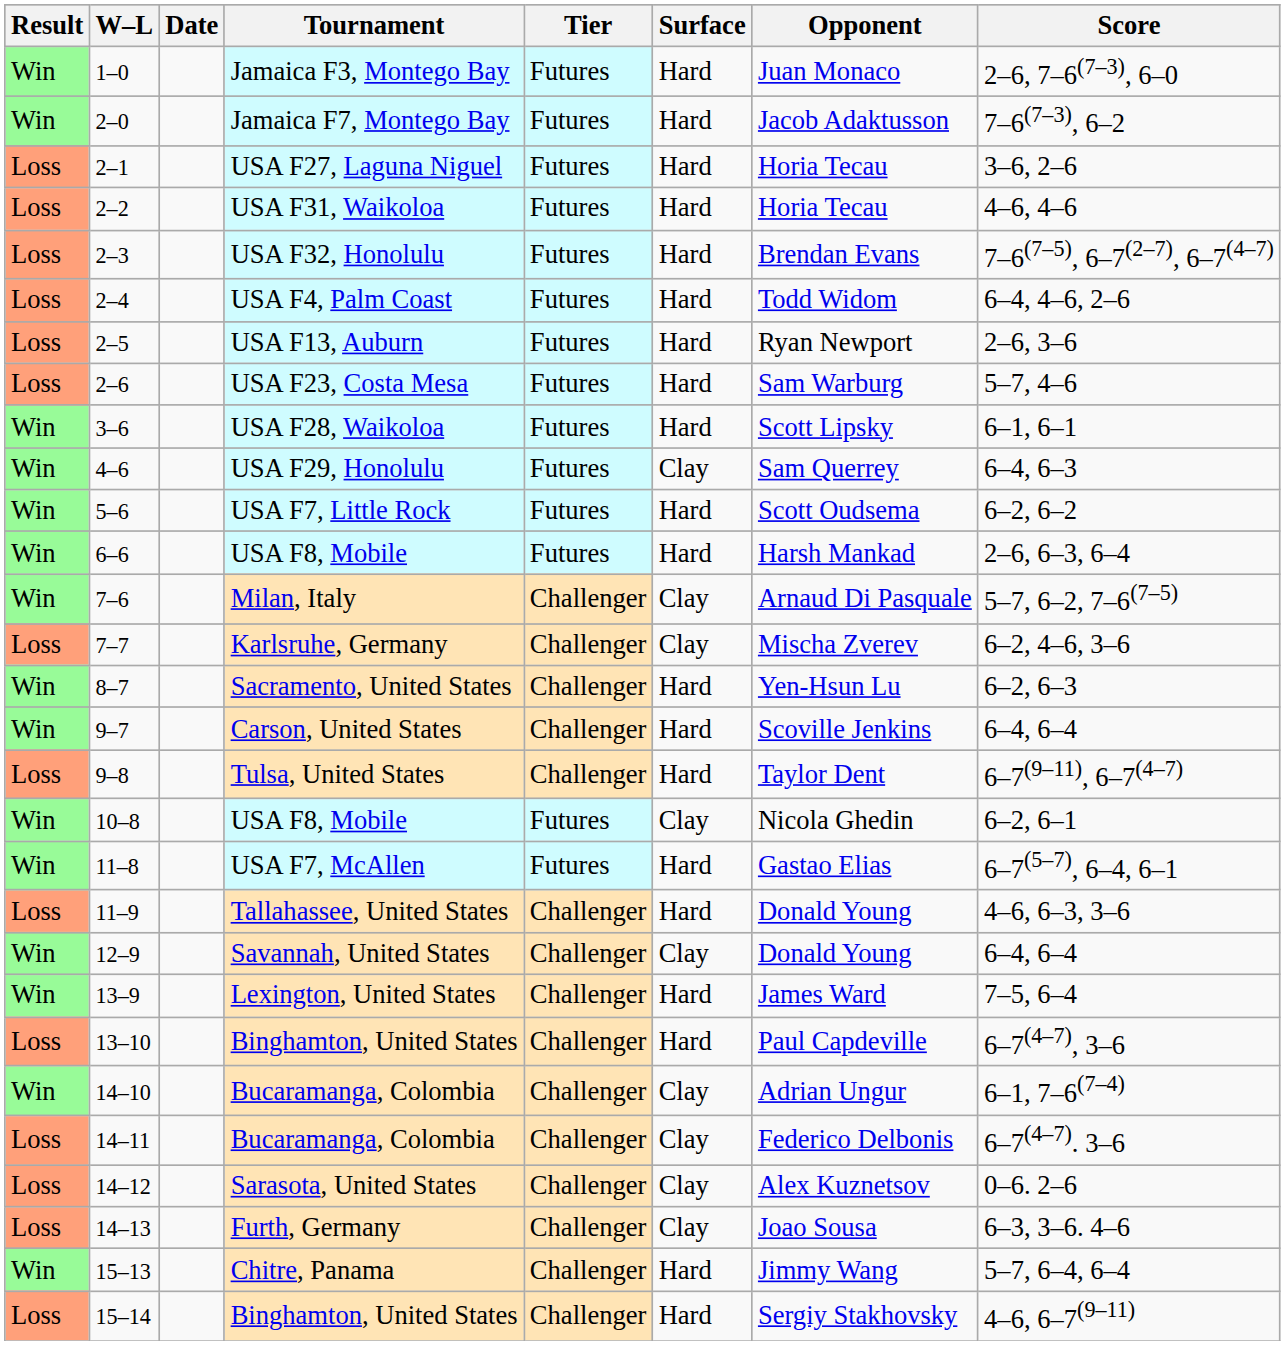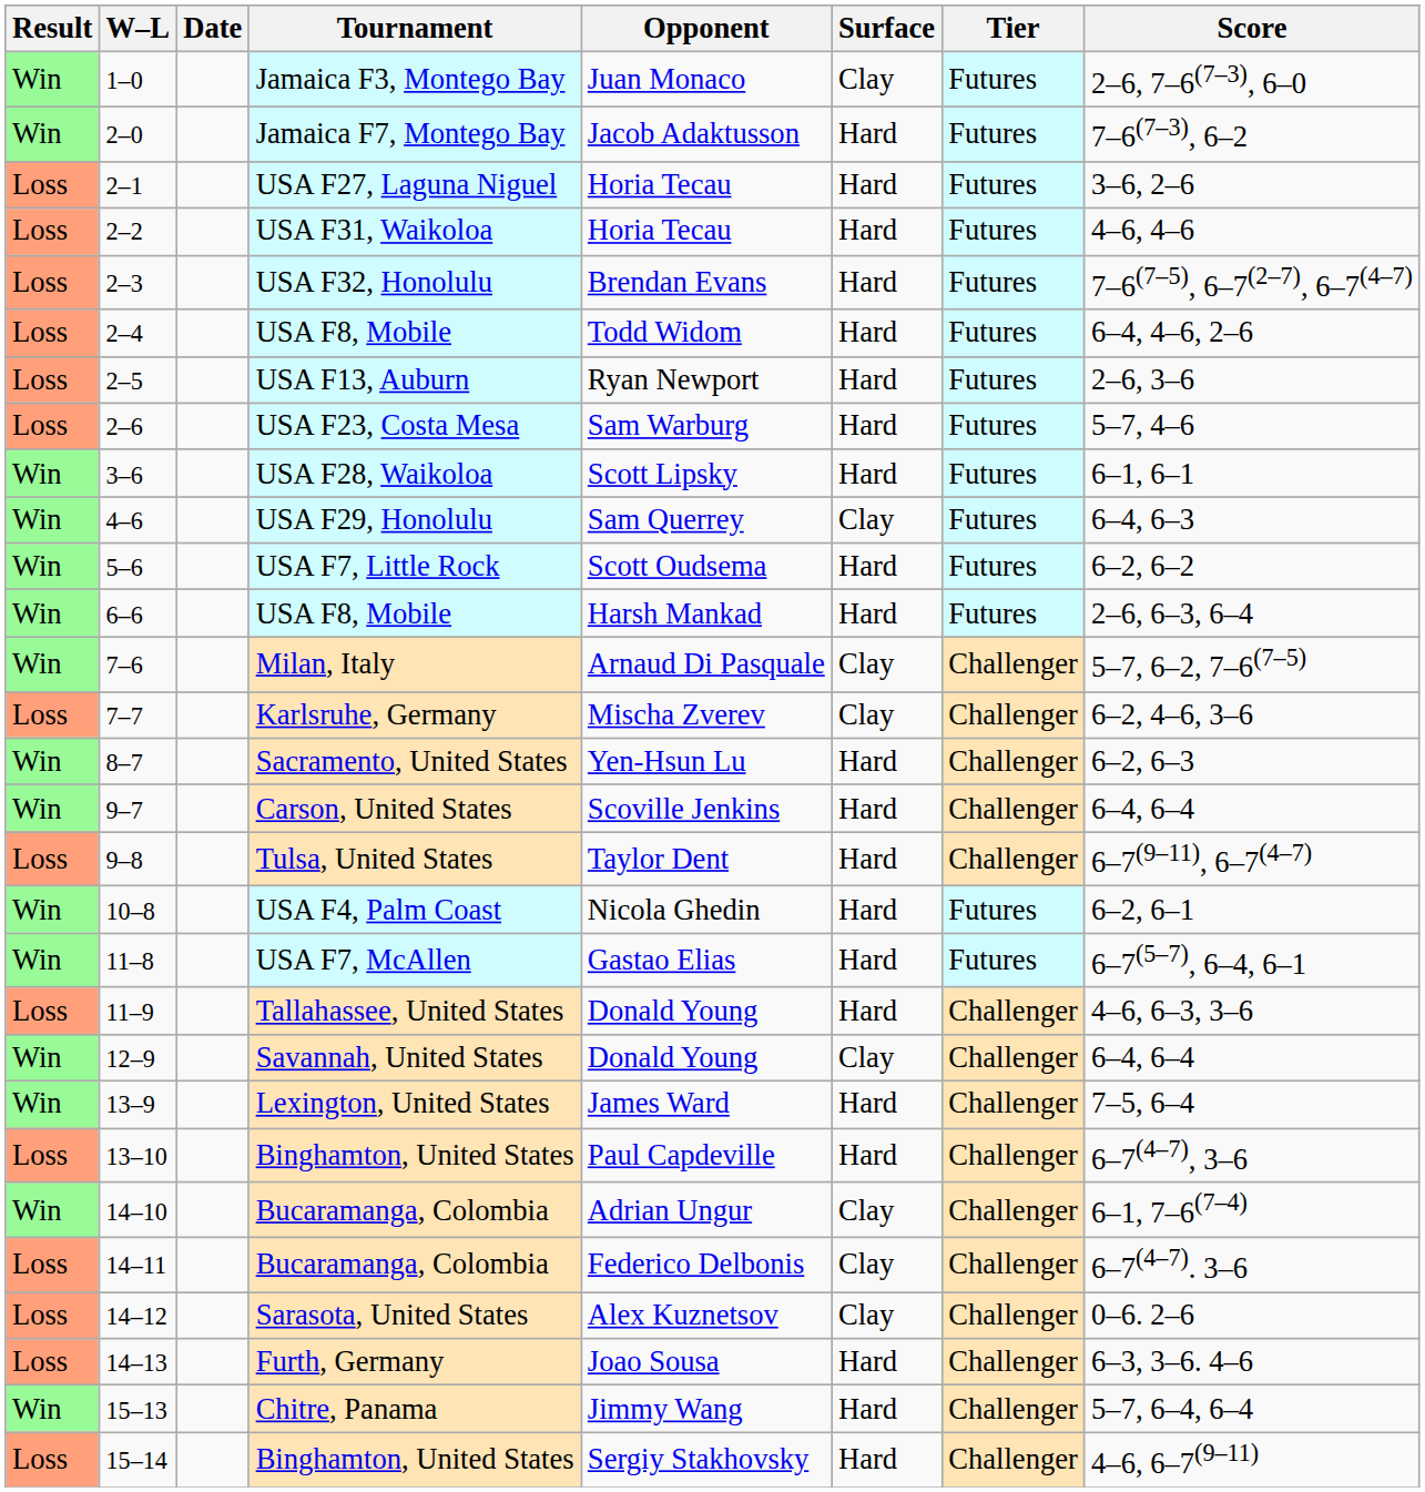 <table class="sortable wikitable">
 <tr>
 <th>Result</th>
 <th class="unsortable">W–L</th>
 <th>Date</th>
 <th>Tournament</th>
+<th>Opponent</th>
+<th>Surface</th>
 <th>Tier</th>
-<th>Surface</th>
-<th>Opponent</th>
 <th class="unsortable">Score</th>
 </tr>
 <tr>
 <td style="background:#98fb98;">Win</td>
 <td><small>1–0</small></td>
 <td></td>
 <td style="background:#cffcff;">Jamaica F3, <a href='#'>Montego Bay</a></td>
+<td> <a href='#'>Juan Monaco</a></td>
+<td>Clay</td>
 <td style="background:#cffcff;">Futures</td>
-<td>Hard</td>
-<td> <a href='#'>Juan Monaco</a></td>
 <td>2–6, 7–6<sup>(7–3)</sup>, 6–0</td>
 </tr>
 <tr>
 <td style="background:#98fb98;">Win</td>
 <td><small>2–0</small></td>
 <td></td>
 <td style="background:#cffcff;">Jamaica F7, <a href='#'>Montego Bay</a></td>
+<td> <a href='#'>Jacob Adaktusson</a></td>
+<td>Hard</td>
 <td style="background:#cffcff;">Futures</td>
-<td>Hard</td>
-<td> <a href='#'>Jacob Adaktusson</a></td>
 <td>7–6<sup>(7–3)</sup>, 6–2</td>
 </tr>
 <tr>
 <td style="background:#ffa07a;">Loss</td>
 <td><small>2–1</small></td>
 <td></td>
 <td style="background:#cffcff;">USA F27, <a href='#'>Laguna Niguel</a></td>
+<td> <a href='#'>Horia Tecau</a></td>
+<td>Hard</td>
 <td style="background:#cffcff;">Futures</td>
-<td>Hard</td>
-<td> <a href='#'>Horia Tecau</a></td>
 <td>3–6, 2–6</td>
 </tr>
 <tr>
 <td style="background:#ffa07a;">Loss</td>
 <td><small>2–2</small></td>
 <td></td>
 <td style="background:#cffcff;">USA F31, <a href='#'>Waikoloa</a></td>
+<td> <a href='#'>Horia Tecau</a></td>
+<td>Hard</td>
 <td style="background:#cffcff;">Futures</td>
-<td>Hard</td>
-<td> <a href='#'>Horia Tecau</a></td>
 <td>4–6, 4–6</td>
 </tr>
 <tr>
 <td style="background:#ffa07a;">Loss</td>
 <td><small>2–3</small></td>
 <td></td>
 <td style="background:#cffcff;">USA F32, <a href='#'>Honolulu</a></td>
+<td> <a href='#'>Brendan Evans</a></td>
+<td>Hard</td>
 <td style="background:#cffcff;">Futures</td>
-<td>Hard</td>
-<td> <a href='#'>Brendan Evans</a></td>
 <td>7–6<sup>(7–5)</sup>, 6–7<sup>(2–7)</sup>, 6–7<sup>(4–7)</sup></td>
 </tr>
 <tr>
 <td style="background:#ffa07a;">Loss</td>
 <td><small>2–4</small></td>
 <td></td>
-<td style="background:#cffcff;">USA F4, <a href='#'>Palm Coast</a></td>
+<td style="background:#cffcff;">USA F8, <a href='#'>Mobile</a></td>
+<td> <a href='#'>Todd Widom</a></td>
+<td>Hard</td>
 <td style="background:#cffcff;">Futures</td>
-<td>Hard</td>
-<td> <a href='#'>Todd Widom</a></td>
 <td>6–4, 4–6, 2–6</td>
 </tr>
 <tr>
 <td style="background:#ffa07a;">Loss</td>
 <td><small>2–5</small></td>
 <td></td>
 <td style="background:#cffcff;">USA F13, <a href='#'>Auburn</a></td>
+<td> Ryan Newport</td>
+<td>Hard</td>
 <td style="background:#cffcff;">Futures</td>
-<td>Hard</td>
-<td> Ryan Newport</td>
 <td>2–6, 3–6</td>
 </tr>
 <tr>
 <td style="background:#ffa07a;">Loss</td>
 <td><small>2–6</small></td>
 <td></td>
 <td style="background:#cffcff;">USA F23, <a href='#'>Costa Mesa</a></td>
+<td> <a href='#'>Sam Warburg</a></td>
+<td>Hard</td>
 <td style="background:#cffcff;">Futures</td>
-<td>Hard</td>
-<td> <a href='#'>Sam Warburg</a></td>
 <td>5–7, 4–6</td>
 </tr>
 <tr>
 <td style="background:#98fb98;">Win</td>
 <td><small>3–6</small></td>
 <td></td>
 <td style="background:#cffcff;">USA F28, <a href='#'>Waikoloa</a></td>
+<td> <a href='#'>Scott Lipsky</a></td>
+<td>Hard</td>
 <td style="background:#cffcff;">Futures</td>
-<td>Hard</td>
-<td> <a href='#'>Scott Lipsky</a></td>
 <td>6–1, 6–1</td>
 </tr>
 <tr>
 <td style="background:#98fb98;">Win</td>
 <td><small>4–6</small></td>
 <td></td>
 <td style="background:#cffcff;">USA F29, <a href='#'>Honolulu</a></td>
+<td> <a href='#'>Sam Querrey</a></td>
+<td>Clay</td>
 <td style="background:#cffcff;">Futures</td>
-<td>Clay</td>
-<td> <a href='#'>Sam Querrey</a></td>
 <td>6–4, 6–3</td>
 </tr>
 <tr>
 <td style="background:#98fb98;">Win</td>
 <td><small>5–6</small></td>
 <td></td>
 <td style="background:#cffcff;">USA F7, <a href='#'>Little Rock</a></td>
+<td> <a href='#'>Scott Oudsema</a></td>
+<td>Hard</td>
 <td style="background:#cffcff;">Futures</td>
-<td>Hard</td>
-<td> <a href='#'>Scott Oudsema</a></td>
 <td>6–2, 6–2</td>
 </tr>
 <tr>
 <td style="background:#98fb98;">Win</td>
 <td><small>6–6</small></td>
 <td></td>
 <td style="background:#cffcff;">USA F8, <a href='#'>Mobile</a></td>
+<td> <a href='#'>Harsh Mankad</a></td>
+<td>Hard</td>
 <td style="background:#cffcff;">Futures</td>
-<td>Hard</td>
-<td> <a href='#'>Harsh Mankad</a></td>
 <td>2–6, 6–3, 6–4</td>
 </tr>
 <tr>
 <td style="background:#98fb98;">Win</td>
 <td><small>7–6</small></td>
 <td></td>
 <td style="background:moccasin;"><a href='#'>Milan</a>, Italy</td>
+<td> <a href='#'>Arnaud Di Pasquale</a></td>
+<td>Clay</td>
 <td style="background:moccasin;">Challenger</td>
-<td>Clay</td>
-<td> <a href='#'>Arnaud Di Pasquale</a></td>
 <td>5–7, 6–2, 7–6<sup>(7–5)</sup></td>
 </tr>
 <tr>
 <td style="background:#ffa07a;">Loss</td>
 <td><small>7–7</small></td>
 <td></td>
 <td style="background:moccasin;"><a href='#'>Karlsruhe</a>, Germany</td>
+<td> <a href='#'>Mischa Zverev</a></td>
+<td>Clay</td>
 <td style="background:moccasin;">Challenger</td>
-<td>Clay</td>
-<td> <a href='#'>Mischa Zverev</a></td>
 <td>6–2, 4–6, 3–6</td>
 </tr>
 <tr>
 <td style="background:#98fb98;">Win</td>
 <td><small>8–7</small></td>
 <td></td>
 <td style="background:moccasin;"><a href='#'>Sacramento</a>, United States</td>
+<td> <a href='#'>Yen-Hsun Lu</a></td>
+<td>Hard</td>
 <td style="background:moccasin;">Challenger</td>
-<td>Hard</td>
-<td> <a href='#'>Yen-Hsun Lu</a></td>
 <td>6–2, 6–3</td>
 </tr>
 <tr>
 <td style="background:#98fb98;">Win</td>
 <td><small>9–7</small></td>
 <td></td>
 <td style="background:moccasin;"><a href='#'>Carson</a>, United States</td>
+<td> <a href='#'>Scoville Jenkins</a></td>
+<td>Hard</td>
 <td style="background:moccasin;">Challenger</td>
-<td>Hard</td>
-<td> <a href='#'>Scoville Jenkins</a></td>
 <td>6–4, 6–4</td>
 </tr>
 <tr>
 <td style="background:#ffa07a;">Loss</td>
 <td><small>9–8</small></td>
 <td></td>
 <td style="background:moccasin;"><a href='#'>Tulsa</a>, United States</td>
+<td> <a href='#'>Taylor Dent</a></td>
+<td>Hard</td>
 <td style="background:moccasin;">Challenger</td>
-<td>Hard</td>
-<td> <a href='#'>Taylor Dent</a></td>
 <td>6–7<sup>(9–11)</sup>, 6–7<sup>(4–7)</sup></td>
 </tr>
 <tr>
 <td style="background:#98fb98;">Win</td>
 <td><small>10–8</small></td>
 <td></td>
-<td style="background:#cffcff;">USA F8, <a href='#'>Mobile</a></td>
+<td style="background:#cffcff;">USA F4, <a href='#'>Palm Coast</a></td>
+<td> Nicola Ghedin</td>
+<td>Hard</td>
 <td style="background:#cffcff;">Futures</td>
-<td>Clay</td>
-<td> Nicola Ghedin</td>
 <td>6–2, 6–1</td>
 </tr>
 <tr>
 <td style="background:#98fb98;">Win</td>
 <td><small>11–8</small></td>
 <td></td>
 <td style="background:#cffcff;">USA F7, <a href='#'>McAllen</a></td>
+<td> <a href='#'>Gastao Elias</a></td>
+<td>Hard</td>
 <td style="background:#cffcff;">Futures</td>
-<td>Hard</td>
-<td> <a href='#'>Gastao Elias</a></td>
 <td>6–7<sup>(5–7)</sup>, 6–4, 6–1</td>
 </tr>
 <tr>
 <td style="background:#ffa07a;">Loss</td>
 <td><small>11–9</small></td>
 <td></td>
 <td style="background:moccasin;"><a href='#'>Tallahassee</a>, United States</td>
+<td> <a href='#'>Donald Young</a></td>
+<td>Hard</td>
 <td style="background:moccasin;">Challenger</td>
-<td>Hard</td>
-<td> <a href='#'>Donald Young</a></td>
 <td>4–6, 6–3, 3–6</td>
 </tr>
 <tr>
 <td style="background:#98fb98;">Win</td>
 <td><small>12–9</small></td>
 <td></td>
 <td style="background:moccasin;"><a href='#'>Savannah</a>, United States</td>
+<td> <a href='#'>Donald Young</a></td>
+<td>Clay</td>
 <td style="background:moccasin;">Challenger</td>
-<td>Clay</td>
-<td> <a href='#'>Donald Young</a></td>
 <td>6–4, 6–4</td>
 </tr>
 <tr>
 <td style="background:#98fb98;">Win</td>
 <td><small>13–9</small></td>
 <td></td>
 <td style="background:moccasin;"><a href='#'>Lexington</a>, United States</td>
+<td> <a href='#'>James Ward</a></td>
+<td>Hard</td>
 <td style="background:moccasin;">Challenger</td>
-<td>Hard</td>
-<td> <a href='#'>James Ward</a></td>
 <td>7–5, 6–4</td>
 </tr>
 <tr>
 <td style="background:#ffa07a;">Loss</td>
 <td><small>13–10</small></td>
 <td></td>
 <td style="background:moccasin;"><a href='#'>Binghamton</a>, United States</td>
+<td> <a href='#'>Paul Capdeville</a></td>
+<td>Hard</td>
 <td style="background:moccasin;">Challenger</td>
-<td>Hard</td>
-<td> <a href='#'>Paul Capdeville</a></td>
 <td>6–7<sup>(4–7)</sup>, 3–6</td>
 </tr>
 <tr>
 <td style="background:#98fb98;">Win</td>
 <td><small>14–10</small></td>
 <td></td>
 <td style="background:moccasin;"><a href='#'>Bucaramanga</a>, Colombia</td>
+<td> <a href='#'>Adrian Ungur</a></td>
+<td>Clay</td>
 <td style="background:moccasin;">Challenger</td>
-<td>Clay</td>
-<td> <a href='#'>Adrian Ungur</a></td>
 <td>6–1, 7–6<sup>(7–4)</sup></td>
 </tr>
 <tr>
 <td style="background:#ffa07a;">Loss</td>
 <td><small>14–11</small></td>
 <td></td>
 <td style="background:moccasin;"><a href='#'>Bucaramanga</a>, Colombia</td>
+<td> <a href='#'>Federico Delbonis</a></td>
+<td>Clay</td>
 <td style="background:moccasin;">Challenger</td>
-<td>Clay</td>
-<td> <a href='#'>Federico Delbonis</a></td>
 <td>6–7<sup>(4–7)</sup>. 3–6</td>
 </tr>
 <tr>
 <td style="background:#ffa07a;">Loss</td>
 <td><small>14–12</small></td>
 <td></td>
 <td style="background:moccasin;"><a href='#'>Sarasota</a>, United States</td>
+<td> <a href='#'>Alex Kuznetsov</a></td>
+<td>Clay</td>
 <td style="background:moccasin;">Challenger</td>
-<td>Clay</td>
-<td> <a href='#'>Alex Kuznetsov</a></td>
 <td>0–6. 2–6</td>
 </tr>
 <tr>
 <td style="background:#ffa07a;">Loss</td>
 <td><small>14–13</small></td>
 <td></td>
 <td style="background:moccasin;"><a href='#'>Furth</a>, Germany</td>
+<td> <a href='#'>Joao Sousa</a></td>
+<td>Hard</td>
 <td style="background:moccasin;">Challenger</td>
-<td>Clay</td>
-<td> <a href='#'>Joao Sousa</a></td>
 <td>6–3, 3–6. 4–6</td>
 </tr>
 <tr>
 <td style="background:#98fb98;">Win</td>
 <td><small>15–13</small></td>
 <td></td>
 <td style="background:moccasin;"><a href='#'>Chitre</a>, Panama</td>
+<td> <a href='#'>Jimmy Wang</a></td>
+<td>Hard</td>
 <td style="background:moccasin;">Challenger</td>
-<td>Hard</td>
-<td> <a href='#'>Jimmy Wang</a></td>
 <td>5–7, 6–4, 6–4</td>
 </tr>
 <tr>
 <td style="background:#ffa07a;">Loss</td>
 <td><small>15–14</small></td>
 <td></td>
 <td style="background:moccasin;"><a href='#'>Binghamton</a>, United States</td>
+<td> <a href='#'>Sergiy Stakhovsky</a></td>
+<td>Hard</td>
 <td style="background:moccasin;">Challenger</td>
-<td>Hard</td>
-<td> <a href='#'>Sergiy Stakhovsky</a></td>
 <td>4–6, 6–7<sup>(9–11)</sup></td>
 </tr>
 </table>
